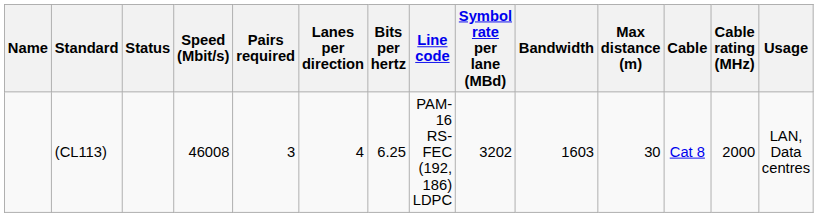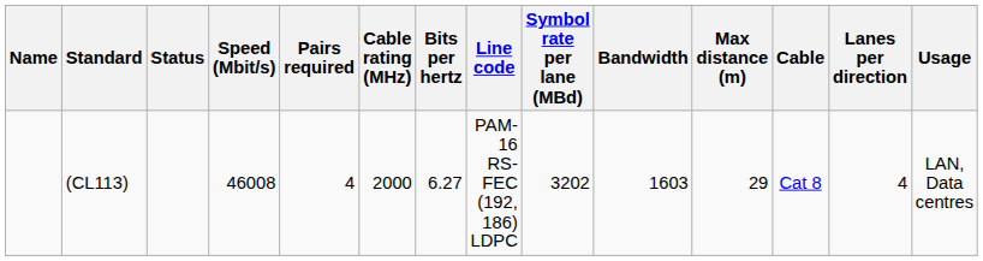 <table class="wikitable" style="line-height:110%;">
 <tr>
 <th>Name</th>
 <th>Standard</th>
 <th>Status</th>
 <th>Speed (Mbit/s)</th>
 <th>Pairs required</th>
-<th>Lanes per direction</th>
+<th>Cable rating (MHz)</th>
 <th>Bits per hertz</th>
 <th><a href='#'>Line code</a></th>
 <th><a href='#'>Symbol rate</a> per lane (MBd)</th>
 <th>Bandwidth</th>
 <th>Max distance (m)</th>
 <th>Cable</th>
-<th>Cable rating (MHz)</th>
+<th>Lanes per direction</th>
 <th>Usage</th>
 </tr>
 <tr>
 <td></td>
 <td> (CL113)</td>
 <td></td>
 <td align="right">46008</td>
-<td align="right">3</td>
 <td align="right">4</td>
-<td align="right">6.25</td>
+<td align="right">2000</td>
+<td align="right">6.27</td>
 <td align="right">PAM-16 RS-FEC (192, 186) LDPC</td>
 <td align="right">3202</td>
 <td align="right">1603</td>
-<td align="right">30</td>
+<td align="right">29</td>
 <td align="center"><a href='#'>Cat 8</a></td>
-<td align="right">2000</td>
+<td align="right">4</td>
 <td align="center">LAN, Data centres</td>
 </tr>
 </table>
